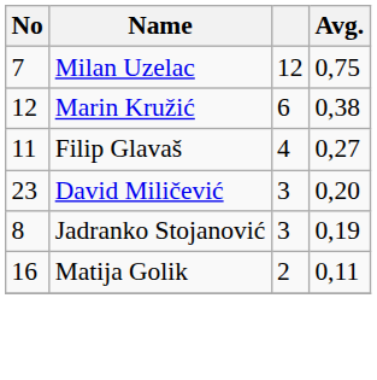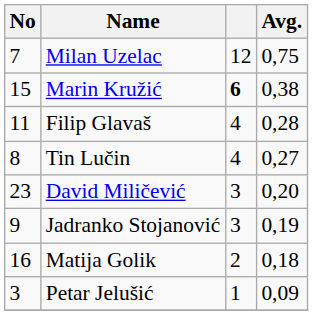 <table class="wikitable">
 <tr>
 <th>No</th>
 <th>Name</th>
 <th></th>
 <th>Avg.</th>
 </tr>
 <tr>
 <td>7</td>
 <td><a href='#'>Milan Uzelac</a></td>
 <td>12</td>
 <td>0,75</td>
 </tr>
 <tr>
-<td>12</td>
+<td>15</td>
 <td><a href='#'>Marin Kružić</a></td>
-<td>6</td>
+<td><strong>6</strong></td>
 <td>0,38</td>
 </tr>
 <tr>
 <td>11</td>
 <td>Filip Glavaš</td>
+<td>4</td>
+<td>0,28</td>
+</tr>
+<tr>
+<td>8</td>
+<td>Tin Lučin</td>
 <td>4</td>
 <td>0,27</td>
 </tr>
 <tr>
 <td>23</td>
 <td><a href='#'>David Miličević</a></td>
 <td>3</td>
 <td>0,20</td>
 </tr>
 <tr>
-<td>8</td>
+<td>9</td>
 <td>Jadranko Stojanović</td>
 <td>3</td>
 <td>0,19</td>
 </tr>
 <tr>
 <td>16</td>
 <td>Matija Golik</td>
 <td>2</td>
-<td>0,11</td>
+<td>0,18</td>
+</tr>
+<tr>
+<td>3</td>
+<td>Petar Jelušić</td>
+<td>1</td>
+<td>0,09</td>
 </tr>
 <tr>
 </tr>
 </table>
